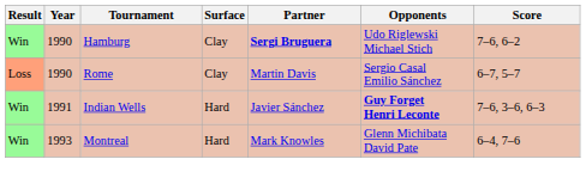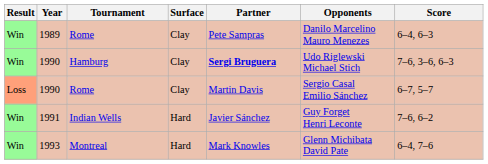 <table class="sortable wikitable">
 <tr>
 <th style="width:40px">Result</th>
 <th style="width:40px">Year</th>
 <th style="width:150px">Tournament</th>
 <th style="width:50px">Surface</th>
 <th style="width:140px">Partner</th>
 <th style="width:140px">Opponents</th>
 <th style="width:130px" class="unsortable">Score</th>
 </tr>
 <tr style="background:#ebc2af;">
 <td style="background:#98fb98;">Win</td>
+<td>1989</td>
+<td><a href='#'>Rome</a></td>
+<td>Clay</td>
+<td> <a href='#'>Pete Sampras</a></td>
+<td> <a href='#'>Danilo Marcelino</a><br> <a href='#'>Mauro Menezes</a></td>
+<td>6–4, 6–3</td>
+</tr>
+<tr style="background:#ebc2af;">
+<td style="background:#98fb98;">Win</td>
 <td>1990</td>
 <td><a href='#'>Hamburg</a></td>
 <td>Clay</td>
 <td><strong> <a href='#'>Sergi Bruguera</a></strong></td>
 <td> <a href='#'>Udo Riglewski</a><br> <a href='#'>Michael Stich</a></td>
-<td>7–6, 6–2</td>
+<td>7–6, 3–6, 6–3</td>
 </tr>
 <tr style="background:#ebc2af;">
 <td style="background:#ffa07a;">Loss</td>
 <td>1990</td>
 <td><a href='#'>Rome</a></td>
 <td>Clay</td>
 <td><a href='#'>Martin Davis</a></td>
 <td> <a href='#'>Sergio Casal</a><br> <a href='#'>Emilio Sánchez</a></td>
 <td>6–7, 5–7</td>
 </tr>
 <tr style="background:#ebc2af;">
 <td style="background:#98fb98;">Win</td>
 <td>1991</td>
 <td><a href='#'>Indian Wells</a></td>
 <td>Hard</td>
 <td> <a href='#'>Javier Sánchez</a></td>
-<td><strong><a href='#'>Guy Forget</a><br> <a href='#'>Henri Leconte</a></strong></td>
-<td>7–6, 3–6, 6–3</td>
+<td><a href='#'>Guy Forget</a><br> <a href='#'>Henri Leconte</a></td>
+<td>7–6, 6–2</td>
 </tr>
 <tr style="background:#ebc2af;">
 <td style="background:#98fb98;">Win</td>
 <td>1993</td>
 <td><a href='#'>Montreal</a></td>
 <td>Hard</td>
 <td> <a href='#'>Mark Knowles</a></td>
 <td> <a href='#'>Glenn Michibata</a><br> <a href='#'>David Pate</a></td>
 <td>6–4, 7–6</td>
 </tr>
 </table>
